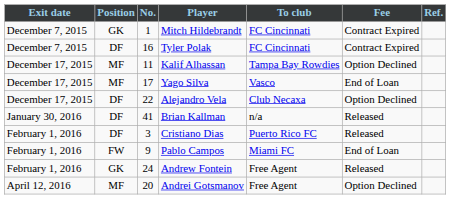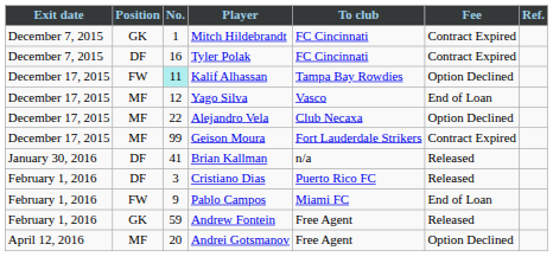 <table class="wikitable sortable">
 <tr>
 <th style="background:#353839; color:#9acee6;"><strong>Exit date</strong></th>
 <th style="background:#353839; color:#9acee6;"><strong>Position</strong></th>
 <th style="background:#353839; color:#9acee6;"><strong>No.</strong></th>
 <th style="background:#353839; color:#9acee6;"><strong>Player</strong></th>
 <th style="background:#353839; color:#9acee6;"><strong>To club</strong></th>
 <th style="background:#353839; color:#9acee6;"><strong>Fee</strong></th>
 <th style="background:#353839; color:#9acee6;"><strong>Ref.</strong></th>
 </tr>
 <tr>
 <td>December 7, 2015</td>
 <td style="text-align:center;">GK</td>
 <td style="text-align:center;">1</td>
 <td style="text-align:left;"> <a href='#'>Mitch Hildebrandt</a></td>
 <td style="text-align:left;"> <a href='#'>FC Cincinnati</a></td>
 <td>Contract Expired</td>
 <td></td>
 </tr>
 <tr>
 <td>December 7, 2015</td>
 <td style="text-align:center;">DF</td>
 <td style="text-align:center;">16</td>
 <td style="text-align:left;"> <a href='#'>Tyler Polak</a></td>
 <td style="text-align:left;"> <a href='#'>FC Cincinnati</a></td>
 <td>Contract Expired</td>
 <td></td>
 </tr>
 <tr>
 <td>December 17, 2015</td>
-<td style="text-align:center;">MF</td>
-<td style="text-align:center;">11</td>
+<td style="text-align:center;">FW</td>
+<td style="background: paleturquoise; text-align:center;">11</td>
 <td style="text-align:left;"> <a href='#'>Kalif Alhassan</a></td>
 <td style="text-align:left;"> <a href='#'>Tampa Bay Rowdies</a></td>
 <td>Option Declined</td>
 <td></td>
 </tr>
 <tr>
 <td>December 17, 2015</td>
 <td style="text-align:center;">MF</td>
-<td style="text-align:center;">17</td>
+<td style="text-align:center;">12</td>
 <td style="text-align:left;"> <a href='#'>Yago Silva</a></td>
 <td style="text-align:left;"> <a href='#'>Vasco</a></td>
 <td>End of Loan</td>
 <td></td>
 </tr>
 <tr>
 <td>December 17, 2015</td>
-<td style="text-align:center;">DF</td>
+<td style="text-align:center;">MF</td>
 <td style="text-align:center;">22</td>
 <td style="text-align:left;"> <a href='#'>Alejandro Vela</a></td>
 <td style="text-align:left;"> <a href='#'>Club Necaxa</a></td>
 <td>Option Declined</td>
+<td></td>
+</tr>
+<tr>
+<td>December 17, 2015</td>
+<td style="text-align:center;">MF</td>
+<td style="text-align:center;">99</td>
+<td style="text-align:left;"> <a href='#'>Geison Moura</a></td>
+<td style="text-align:left;"> <a href='#'>Fort Lauderdale Strikers</a></td>
+<td>Contract Expired</td>
 <td></td>
 </tr>
 <tr>
 <td>January 30, 2016</td>
 <td style="text-align:center;">DF</td>
 <td style="text-align:center;">41</td>
 <td style="text-align:left;"> <a href='#'>Brian Kallman</a></td>
 <td style="text-align:left;">n/a</td>
 <td>Released</td>
 <td></td>
 </tr>
 <tr>
 <td>February 1, 2016</td>
 <td style="text-align:center;">DF</td>
 <td style="text-align:center;">3</td>
 <td style="text-align:left;"> <a href='#'>Cristiano Dias</a></td>
 <td style="text-align:left;"> <a href='#'>Puerto Rico FC</a></td>
 <td>Released</td>
 <td></td>
 </tr>
 <tr>
 <td>February 1, 2016</td>
 <td style="text-align:center;">FW</td>
 <td style="text-align:center;">9</td>
 <td style="text-align:left;"> <a href='#'>Pablo Campos</a></td>
 <td style="text-align:left;"> <a href='#'>Miami FC</a></td>
 <td>End of Loan</td>
 <td></td>
 </tr>
 <tr>
 <td>February 1, 2016</td>
 <td style="text-align:center;">GK</td>
-<td style="text-align:center;">24</td>
+<td style="text-align:center;">59</td>
 <td style="text-align:left;"> <a href='#'>Andrew Fontein</a></td>
 <td style="text-align:left;">Free Agent</td>
 <td>Released</td>
 <td></td>
 </tr>
 <tr>
 <td>April 12, 2016</td>
 <td style="text-align:center;">MF</td>
 <td style="text-align:center;">20</td>
 <td style="text-align:left;"> <a href='#'>Andrei Gotsmanov</a></td>
 <td style="text-align:left;">Free Agent</td>
 <td>Option Declined</td>
 <td></td>
 </tr>
 </table>
